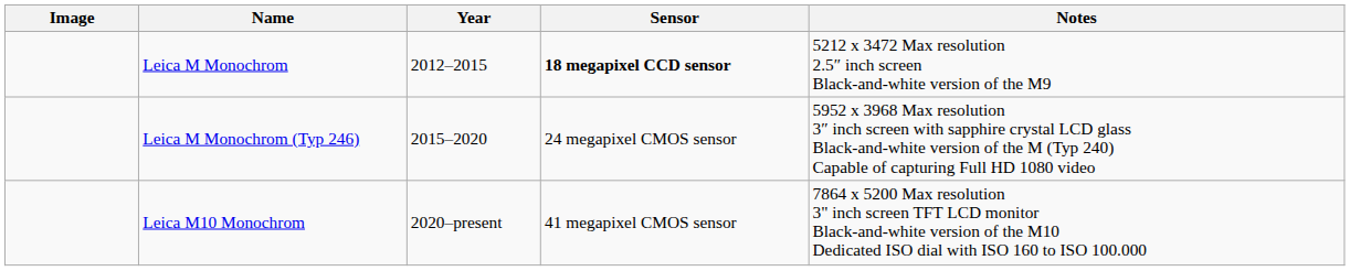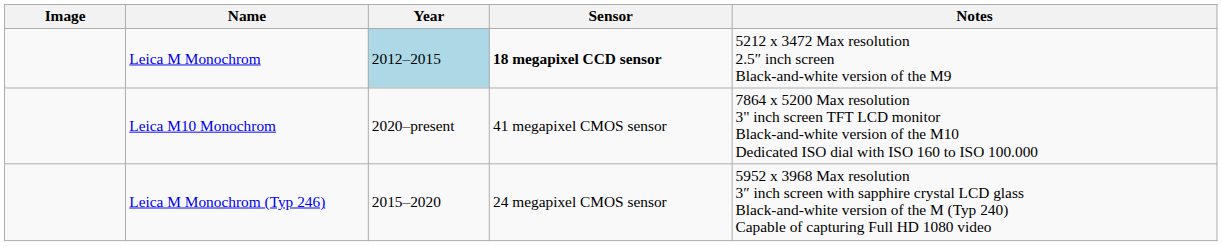 <table width=100% class="wikitable">
 <tr>
 <th>Image</th>
 <th width=20%>Name</th>
 <th width=10%>Year</th>
 <th width=20%>Sensor</th>
 <th width=40%>Notes</th>
 </tr>
 <tr>
 <td></td>
 <td><a href='#'>Leica M Monochrom</a></td>
-<td>2012–2015</td>
+<td style="background: lightblue;">2012–2015</td>
 <td><strong>18 megapixel CCD sensor</strong></td>
 <td> 5212 x 3472 Max resolution<br> 2.5″ inch screen<br> Black-and-white version of the M9</td>
+</tr>
+<tr>
+<td></td>
+<td><a href='#'>Leica M10 Monochrom </a></td>
+<td>2020–present</td>
+<td>41 megapixel CMOS sensor</td>
+<td> 7864 x 5200 Max resolution<br> 3" inch screen TFT LCD monitor<br> Black-and-white version of the M10<br> Dedicated ISO dial with ISO 160 to ISO 100.000</td>
 </tr>
 <tr>
 <td></td>
 <td><a href='#'>Leica M Monochrom (Typ 246)</a></td>
 <td>2015–2020</td>
 <td>24 megapixel CMOS sensor</td>
 <td> 5952 x 3968 Max resolution<br> 3″ inch screen with sapphire crystal LCD glass<br> Black-and-white version of the M (Typ 240)<br> Capable of capturing Full HD 1080 video</td>
 </tr>
-<tr>
-<td></td>
-<td><a href='#'>Leica M10 Monochrom </a></td>
-<td>2020–present</td>
-<td>41 megapixel CMOS sensor</td>
-<td> 7864 x 5200 Max resolution<br> 3" inch screen TFT LCD monitor<br> Black-and-white version of the M10<br> Dedicated ISO dial with ISO 160 to ISO 100.000</td>
-</tr>
 </table>
